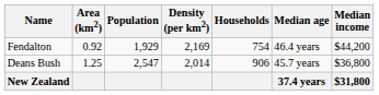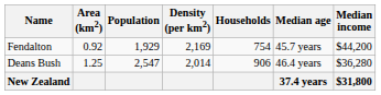 <table class="wikitable">
 <tr>
 <th>Name</th>
 <th>Area<br>(km<sup>2</sup>)</th>
 <th>Population</th>
 <th>Density<br>(per km<sup>2</sup>)</th>
 <th>Households</th>
 <th>Median age</th>
 <th>Median<br>income</th>
 </tr>
 <tr>
 <td>Fendalton</td>
 <td style="text-align:right;">0.92</td>
 <td style="text-align:right;">1,929</td>
 <td style="text-align:right;">2,169</td>
 <td style="text-align:right;">754</td>
-<td>46.4 years</td>
+<td>45.7 years</td>
 <td>$44,200</td>
 </tr>
 <tr>
 <td>Deans Bush</td>
 <td style="text-align:right;">1.25</td>
 <td style="text-align:right;">2,547</td>
 <td style="text-align:right;">2,014</td>
 <td style="text-align:right;">906</td>
-<td>45.7 years</td>
-<td>$36,800</td>
+<td>46.4 years</td>
+<td>$36,280</td>
 </tr>
 <tr>
 <th>New Zealand</th>
 <th></th>
 <th></th>
 <th></th>
 <th></th>
 <th>37.4 years</th>
 <th style="text-align:left;">$31,800</th>
 </tr>
 </table>
